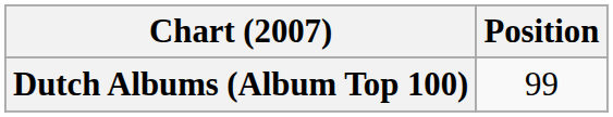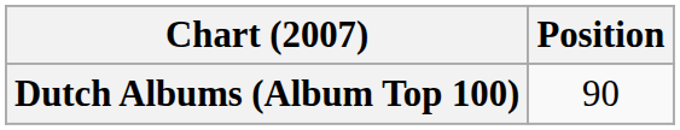 <table class="wikitable plainrowheaders" style="text-align:center">
 <tr>
 <th scope="col">Chart (2007)</th>
 <th scope="col">Position</th>
 </tr>
 <tr>
 <th scope="row">Dutch Albums (Album Top 100)</th>
-<td>99</td>
+<td>90</td>
 </tr>
 </table>
